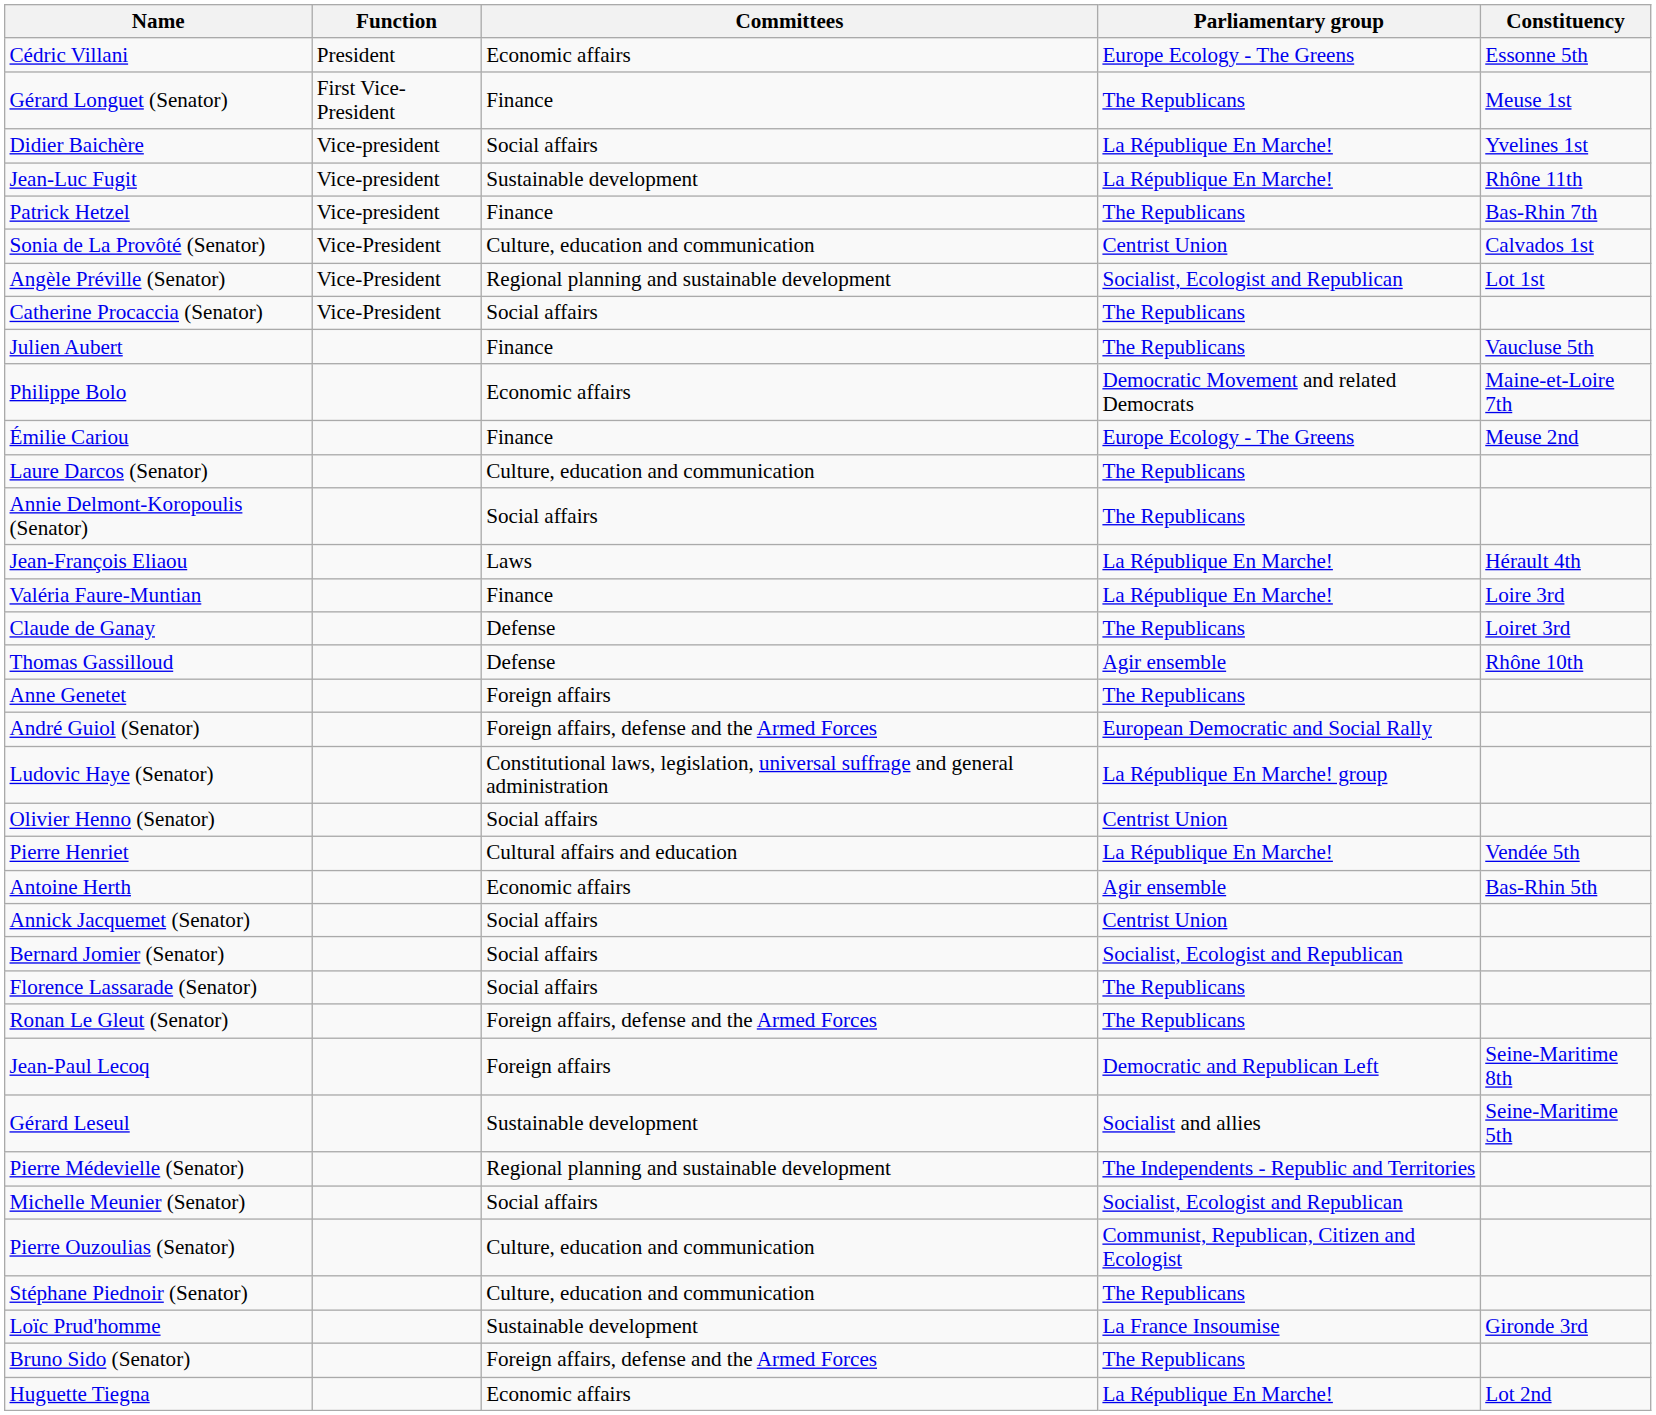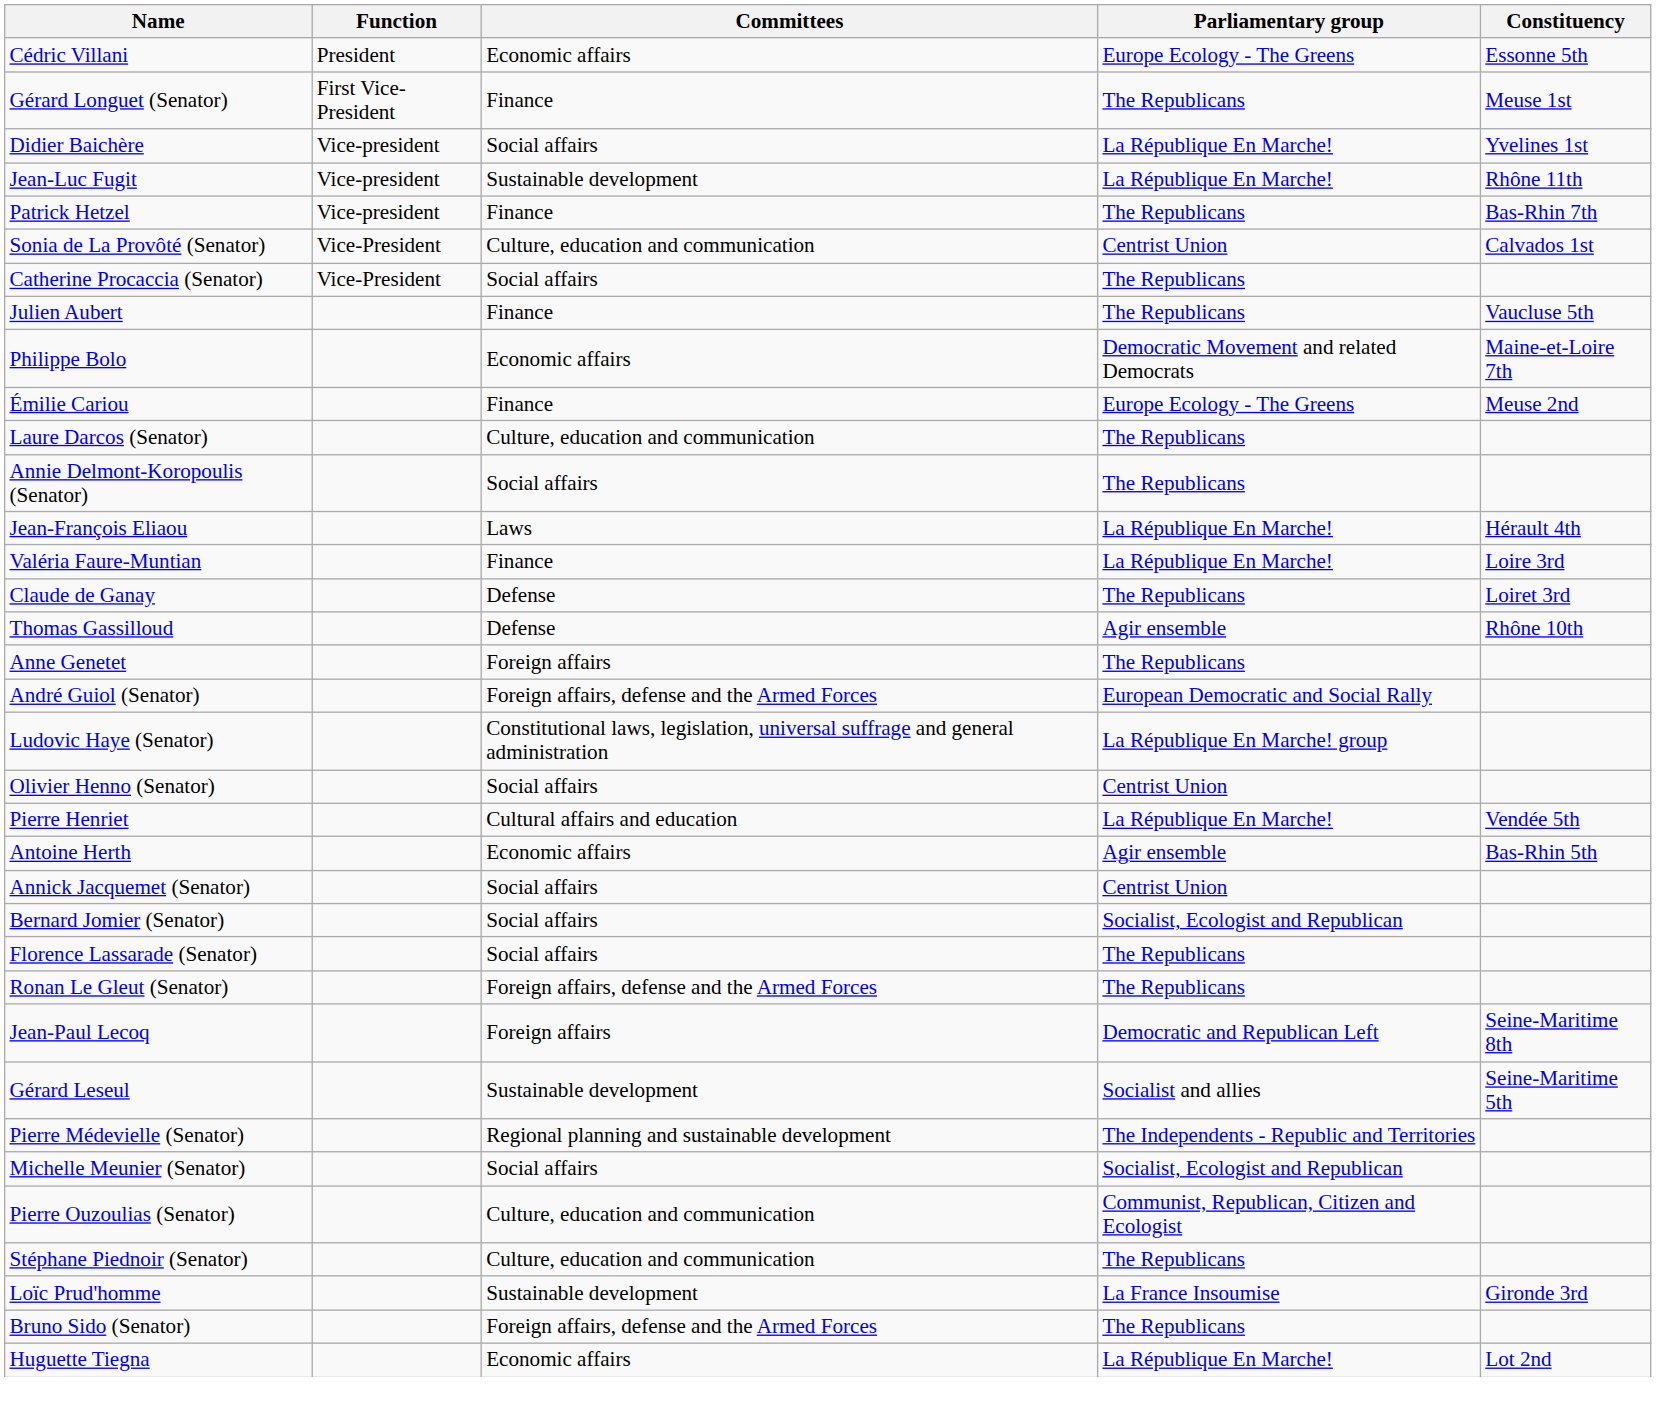 <table class="wikitable sortable">
 <tr>
 <th colspan="1" rowspan="1">Name</th>
 <th colspan="1" rowspan="1">Function</th>
 <th colspan="1" rowspan="1">Committees</th>
 <th colspan="1" rowspan="1">Parliamentary group</th>
 <th colspan="1" rowspan="1">Constituency</th>
 </tr>
 <tr>
 <td><a href='#'>Cédric Villani</a></td>
 <td>President</td>
 <td>Economic affairs</td>
 <td><a href='#'>Europe Ecology - The Greens</a></td>
 <td><a href='#'>Essonne 5th</a></td>
 </tr>
 <tr>
 <td><a href='#'>Gérard Longuet</a> (Senator)</td>
 <td>First Vice-President</td>
 <td>Finance</td>
 <td><a href='#'>The Republicans</a></td>
 <td><a href='#'>Meuse 1st</a></td>
 </tr>
 <tr>
 <td><a href='#'>Didier Baichère</a></td>
 <td>Vice-president</td>
 <td>Social affairs</td>
 <td><a href='#'>La République En Marche!</a></td>
 <td><a href='#'>Yvelines 1st</a></td>
 </tr>
 <tr>
 <td><a href='#'>Jean-Luc Fugit</a></td>
 <td>Vice-president</td>
 <td>Sustainable development</td>
 <td><a href='#'>La République En Marche!</a></td>
 <td><a href='#'>Rhône 11th</a></td>
 </tr>
 <tr>
 <td><a href='#'>Patrick Hetzel</a></td>
 <td>Vice-president</td>
 <td>Finance</td>
 <td><a href='#'>The Republicans</a></td>
 <td><a href='#'>Bas-Rhin 7th</a></td>
 </tr>
 <tr>
 <td><a href='#'>Sonia de La Provôté</a> (Senator)</td>
 <td>Vice-President</td>
 <td>Culture, education and communication</td>
 <td><a href='#'>Centrist Union</a></td>
 <td><a href='#'>Calvados 1st</a></td>
-</tr>
-<tr>
-<td><a href='#'>Angèle Préville</a> (Senator)</td>
-<td>Vice-President</td>
-<td>Regional planning and sustainable development</td>
-<td><a href='#'>Socialist, Ecologist and Republican</a></td>
-<td><a href='#'>Lot 1st</a></td>
 </tr>
 <tr>
 <td><a href='#'>Catherine Procaccia</a> (Senator)</td>
 <td>Vice-President</td>
 <td>Social affairs</td>
 <td><a href='#'>The Republicans</a></td>
 <td></td>
 </tr>
 <tr>
 <td><a href='#'>Julien Aubert</a></td>
 <td></td>
 <td>Finance</td>
 <td><a href='#'>The Republicans</a></td>
 <td><a href='#'>Vaucluse 5th</a></td>
 </tr>
 <tr>
 <td><a href='#'>Philippe Bolo</a></td>
 <td></td>
 <td>Economic affairs</td>
 <td><a href='#'>Democratic Movement</a> and related Democrats</td>
 <td><a href='#'>Maine-et-Loire 7th</a></td>
 </tr>
 <tr>
 <td><a href='#'>Émilie Cariou</a></td>
 <td></td>
 <td>Finance</td>
 <td><a href='#'>Europe Ecology - The Greens</a></td>
 <td><a href='#'>Meuse 2nd</a></td>
 </tr>
 <tr>
 <td><a href='#'>Laure Darcos</a> (Senator)</td>
 <td></td>
 <td>Culture, education and communication</td>
 <td><a href='#'>The Republicans</a></td>
 <td></td>
 </tr>
 <tr>
 <td><a href='#'>Annie Delmont-Koropoulis</a> (Senator)</td>
 <td></td>
 <td>Social affairs</td>
 <td><a href='#'>The Republicans</a></td>
 <td></td>
 </tr>
 <tr>
 <td><a href='#'>Jean-François Eliaou</a></td>
 <td></td>
 <td>Laws</td>
 <td><a href='#'>La République En Marche!</a></td>
 <td><a href='#'>Hérault 4th</a></td>
 </tr>
 <tr>
 <td><a href='#'>Valéria Faure-Muntian</a></td>
 <td></td>
 <td>Finance</td>
 <td><a href='#'>La République En Marche!</a></td>
 <td><a href='#'>Loire 3rd</a></td>
 </tr>
 <tr>
 <td><a href='#'>Claude de Ganay</a></td>
 <td></td>
 <td>Defense</td>
 <td><a href='#'>The Republicans</a></td>
 <td><a href='#'>Loiret 3rd</a></td>
 </tr>
 <tr>
 <td><a href='#'>Thomas Gassilloud</a></td>
 <td></td>
 <td>Defense</td>
 <td><a href='#'>Agir ensemble</a></td>
 <td><a href='#'>Rhône 10th</a></td>
 </tr>
 <tr>
 <td><a href='#'>Anne Genetet</a></td>
 <td></td>
 <td>Foreign affairs</td>
 <td><a href='#'>The Republicans</a></td>
 <td></td>
 </tr>
 <tr>
 <td><a href='#'>André Guiol</a> (Senator)</td>
 <td></td>
 <td>Foreign affairs, defense and the <a href='#'>Armed Forces</a></td>
 <td><a href='#'>European Democratic and Social Rally</a></td>
 <td></td>
 </tr>
 <tr>
 <td><a href='#'>Ludovic Haye</a> (Senator)</td>
 <td></td>
 <td>Constitutional laws, legislation, <a href='#'>universal suffrage</a> and general administration</td>
 <td><a href='#'>La République En Marche! group</a></td>
 <td></td>
 </tr>
 <tr>
 <td><a href='#'>Olivier Henno</a> (Senator)</td>
 <td></td>
 <td>Social affairs</td>
 <td><a href='#'>Centrist Union</a></td>
 <td></td>
 </tr>
 <tr>
 <td><a href='#'>Pierre Henriet</a></td>
 <td></td>
 <td>Cultural affairs and education</td>
 <td><a href='#'>La République En Marche!</a></td>
 <td><a href='#'>Vendée 5th</a></td>
 </tr>
 <tr>
 <td><a href='#'>Antoine Herth</a></td>
 <td></td>
 <td>Economic affairs</td>
 <td><a href='#'>Agir ensemble</a></td>
 <td><a href='#'>Bas-Rhin 5th</a></td>
 </tr>
 <tr>
 <td><a href='#'>Annick Jacquemet</a> (Senator)</td>
 <td></td>
 <td>Social affairs</td>
 <td><a href='#'>Centrist Union</a></td>
 <td></td>
 </tr>
 <tr>
 <td><a href='#'>Bernard Jomier</a> (Senator)</td>
 <td></td>
 <td>Social affairs</td>
 <td><a href='#'>Socialist, Ecologist and Republican</a></td>
 <td></td>
 </tr>
 <tr>
 <td><a href='#'>Florence Lassarade</a> (Senator)</td>
 <td></td>
 <td>Social affairs</td>
 <td><a href='#'>The Republicans</a></td>
 <td></td>
 </tr>
 <tr>
 <td><a href='#'>Ronan Le Gleut</a> (Senator)</td>
 <td></td>
 <td>Foreign affairs, defense and the <a href='#'>Armed Forces</a></td>
 <td><a href='#'>The Republicans</a></td>
 <td></td>
 </tr>
 <tr>
 <td><a href='#'>Jean-Paul Lecoq</a></td>
 <td></td>
 <td>Foreign affairs</td>
 <td><a href='#'>Democratic and Republican Left</a></td>
 <td><a href='#'>Seine-Maritime 8th</a></td>
 </tr>
 <tr>
 <td><a href='#'>Gérard Leseul</a></td>
 <td></td>
 <td>Sustainable development</td>
 <td><a href='#'>Socialist</a> and allies</td>
 <td><a href='#'>Seine-Maritime 5th</a></td>
 </tr>
 <tr>
 <td><a href='#'>Pierre Médevielle</a> (Senator)</td>
 <td></td>
 <td>Regional planning and sustainable development</td>
 <td><a href='#'>The Independents - Republic and Territories</a></td>
 <td></td>
 </tr>
 <tr>
 <td><a href='#'>Michelle Meunier</a> (Senator)</td>
 <td></td>
 <td>Social affairs</td>
 <td><a href='#'>Socialist, Ecologist and Republican</a></td>
 <td></td>
 </tr>
 <tr>
 <td><a href='#'>Pierre Ouzoulias</a> (Senator)</td>
 <td></td>
 <td>Culture, education and communication</td>
 <td><a href='#'>Communist, Republican, Citizen and Ecologist</a></td>
 <td></td>
 </tr>
 <tr>
 <td><a href='#'>Stéphane Piednoir</a> (Senator)</td>
 <td></td>
 <td>Culture, education and communication</td>
 <td><a href='#'>The Republicans</a></td>
 <td></td>
 </tr>
 <tr>
 <td><a href='#'>Loïc Prud'homme</a></td>
 <td></td>
 <td>Sustainable development</td>
 <td><a href='#'>La France Insoumise</a></td>
 <td><a href='#'>Gironde 3rd</a></td>
 </tr>
 <tr>
 <td><a href='#'>Bruno Sido</a> (Senator)</td>
 <td></td>
 <td>Foreign affairs, defense and the <a href='#'>Armed Forces</a></td>
 <td><a href='#'>The Republicans</a></td>
 <td></td>
 </tr>
 <tr>
 <td><a href='#'>Huguette Tiegna</a></td>
 <td></td>
 <td>Economic affairs</td>
 <td><a href='#'>La République En Marche!</a></td>
 <td><a href='#'>Lot 2nd</a></td>
 </tr>
 </table>
